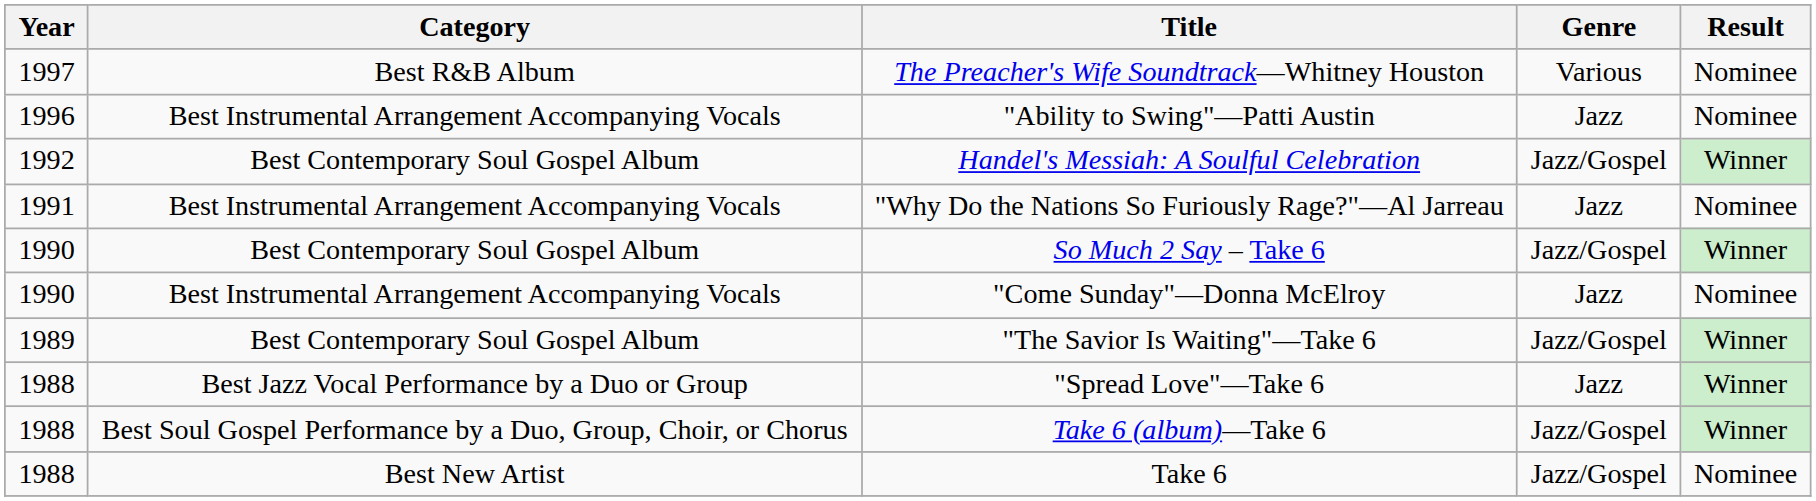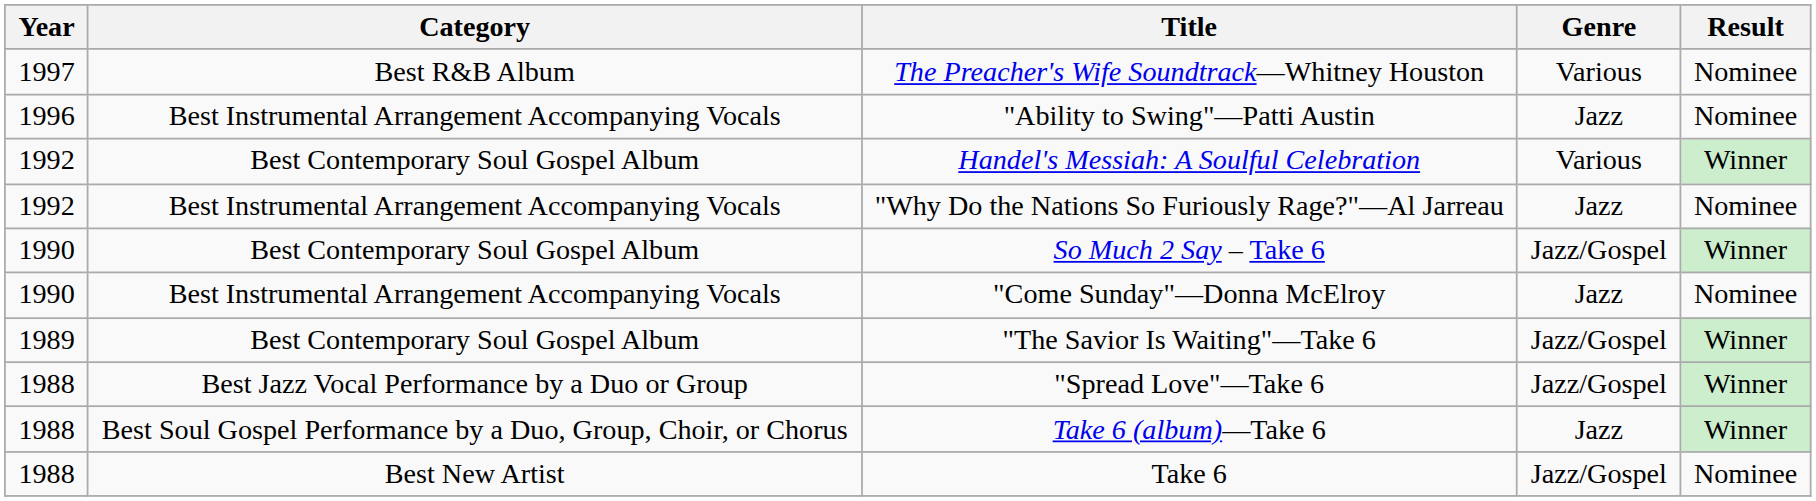 <table class="wikitable">
 <tr>
 <th>Year</th>
 <th>Category</th>
 <th>Title</th>
 <th>Genre</th>
 <th>Result</th>
 </tr>
 <tr align=center>
 <td> 1997 </td>
 <td>Best R&B Album</td>
 <td><em><a href='#'>The Preacher's Wife Soundtrack</a></em>—Whitney Houston</td>
 <td>Various</td>
 <td> Nominee </td>
 </tr>
 <tr align=center>
 <td>1996</td>
 <td>Best Instrumental Arrangement Accompanying Vocals</td>
 <td>"Ability to Swing"—Patti Austin</td>
 <td>Jazz</td>
 <td>Nominee</td>
 </tr>
 <tr align=center>
 <td>1992</td>
 <td>Best Contemporary Soul Gospel Album</td>
 <td><em><a href='#'>Handel's Messiah: A Soulful Celebration</a></em></td>
-<td>Jazz/Gospel</td>
+<td>Various</td>
 <td style="background:#cec;">Winner</td>
 </tr>
 <tr align=center>
-<td>1991</td>
+<td>1992</td>
 <td>Best Instrumental Arrangement Accompanying Vocals</td>
 <td> "Why Do the Nations So Furiously Rage?"—Al Jarreau </td>
 <td>Jazz</td>
 <td>Nominee</td>
 </tr>
 <tr align=center>
 <td>1990</td>
 <td>Best Contemporary Soul Gospel Album</td>
 <td><em><a href='#'>So Much 2 Say</a></em> – <a href='#'>Take 6</a></td>
 <td> Jazz/Gospel </td>
 <td style="background:#cec;">Winner</td>
 </tr>
 <tr align=center>
 <td>1990</td>
 <td>Best Instrumental Arrangement Accompanying Vocals</td>
 <td>"Come Sunday"—Donna McElroy</td>
 <td>Jazz</td>
 <td>Nominee</td>
 </tr>
 <tr align=center>
 <td>1989</td>
 <td>Best Contemporary Soul Gospel Album</td>
 <td>"The Savior Is Waiting"—Take 6</td>
 <td>Jazz/Gospel</td>
 <td style="background:#cec;">Winner</td>
 </tr>
 <tr align=center>
 <td>1988</td>
 <td>Best Jazz Vocal Performance by a Duo or Group</td>
 <td>"Spread Love"—Take 6</td>
-<td>Jazz</td>
+<td>Jazz/Gospel</td>
 <td style="background:#cec;">Winner</td>
 </tr>
 <tr align=center>
 <td>1988</td>
 <td> Best Soul Gospel Performance by a Duo, Group, Choir, or Chorus </td>
 <td><em><a href='#'>Take 6 (album)</a></em>—Take 6</td>
-<td>Jazz/Gospel</td>
+<td>Jazz</td>
 <td style="background:#cec;">Winner</td>
 </tr>
 <tr align=center>
 <td>1988</td>
 <td>Best New Artist</td>
 <td>Take 6</td>
 <td>Jazz/Gospel</td>
 <td>Nominee</td>
 </tr>
 </table>
